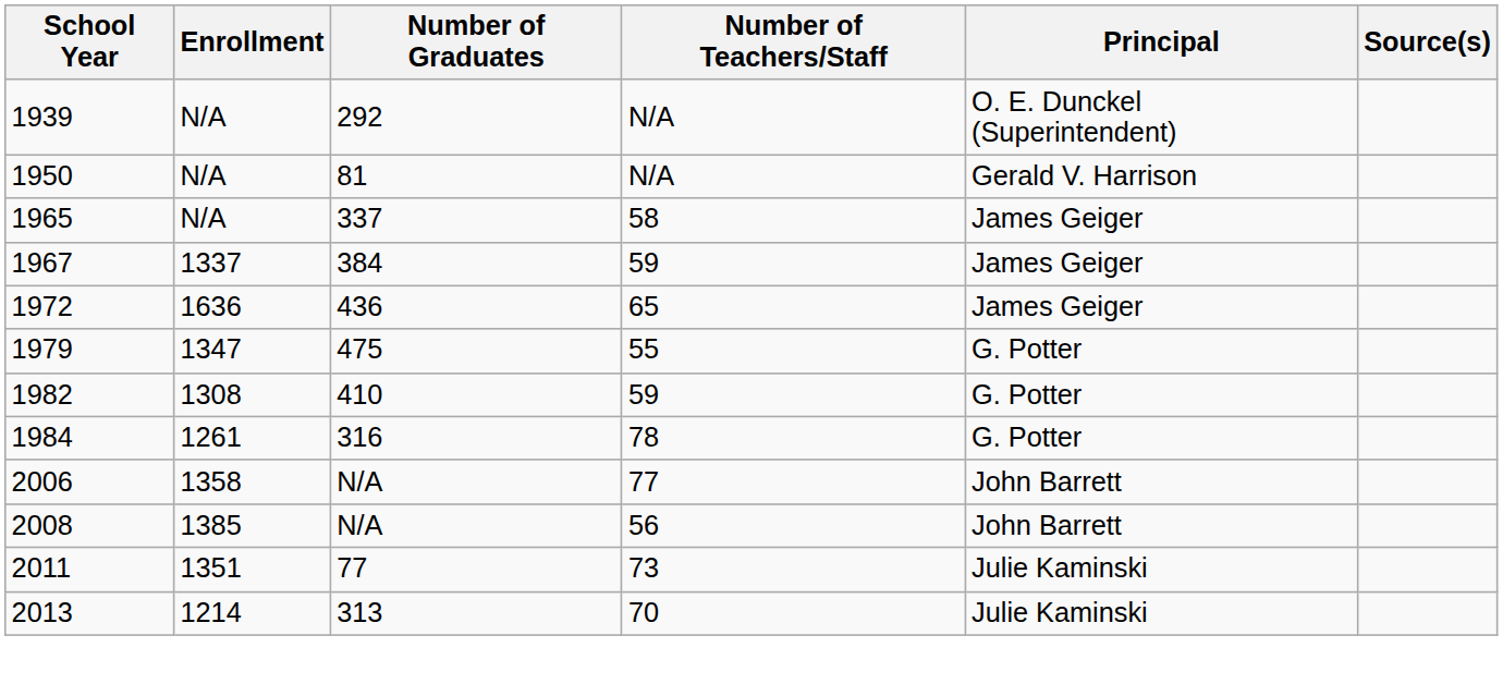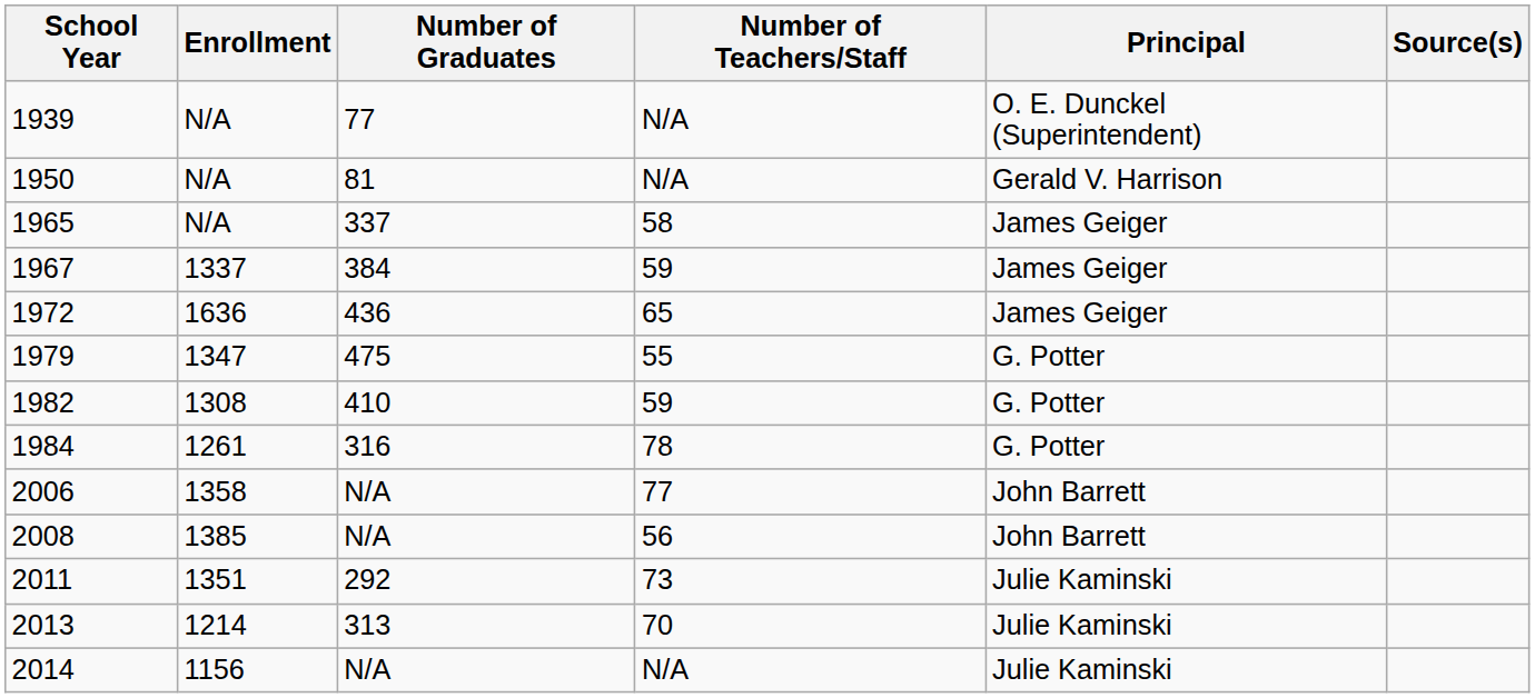 <table class="wikitable sortable">
 <tr>
 <th>School Year</th>
 <th>Enrollment</th>
 <th>Number of Graduates</th>
 <th>Number of Teachers/Staff</th>
 <th>Principal</th>
 <th>Source(s)</th>
 </tr>
 <tr>
 <td>1939</td>
 <td>N/A</td>
-<td>292</td>
+<td>77</td>
 <td>N/A</td>
 <td>O. E. Dunckel (Superintendent)</td>
 <td></td>
 </tr>
 <tr>
 <td>1950</td>
 <td>N/A</td>
 <td>81</td>
 <td>N/A</td>
 <td>Gerald V. Harrison</td>
 <td></td>
 </tr>
 <tr>
 <td>1965</td>
 <td>N/A</td>
 <td>337</td>
 <td>58</td>
 <td>James Geiger</td>
 <td></td>
 </tr>
 <tr>
 <td>1967</td>
 <td>1337</td>
 <td>384</td>
 <td>59</td>
 <td>James Geiger</td>
 <td></td>
 </tr>
 <tr>
 <td>1972</td>
 <td>1636</td>
 <td>436</td>
 <td>65</td>
 <td>James Geiger</td>
 <td></td>
 </tr>
 <tr>
 <td>1979</td>
 <td>1347</td>
 <td>475</td>
 <td>55</td>
 <td>G. Potter</td>
 <td></td>
 </tr>
 <tr>
 <td>1982</td>
 <td>1308</td>
 <td>410</td>
 <td>59</td>
 <td>G. Potter</td>
 <td></td>
 </tr>
 <tr>
 <td>1984</td>
 <td>1261</td>
 <td>316</td>
 <td>78</td>
 <td>G. Potter</td>
 <td></td>
 </tr>
 <tr>
 <td>2006</td>
 <td>1358</td>
 <td>N/A</td>
 <td>77</td>
 <td>John Barrett</td>
 <td></td>
 </tr>
 <tr>
 <td>2008</td>
 <td>1385</td>
 <td>N/A</td>
 <td>56</td>
 <td>John Barrett</td>
 <td></td>
 </tr>
 <tr>
 <td>2011</td>
 <td>1351</td>
-<td>77</td>
+<td>292</td>
 <td>73</td>
 <td>Julie Kaminski</td>
 <td></td>
 </tr>
 <tr>
 <td>2013</td>
 <td>1214</td>
 <td>313</td>
 <td>70</td>
 <td>Julie Kaminski</td>
 <td></td>
 </tr>
+<tr>
+<td>2014</td>
+<td>1156</td>
+<td>N/A</td>
+<td>N/A</td>
+<td>Julie Kaminski</td>
+<td></td>
+</tr>
 </table>
